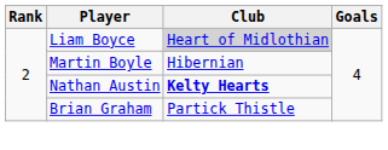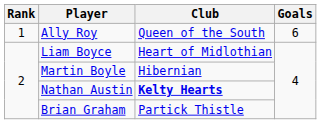 <table class="wikitable sortable" style="text-align:center">
 <tr>
 <th>Rank</th>
 <th>Player</th>
 <th>Club</th>
 <th>Goals</th>
 </tr>
 <tr>
+<td>1</td>
+<td align="left"> <a href='#'>Ally Roy</a></td>
+<td align="left"><a href='#'>Queen of the South</a></td>
+<td>6</td>
+</tr>
+<tr>
 <td rowspan="4">2</td>
 <td align="left"> <a href='#'>Liam Boyce</a></td>
-<td align="left" style="background: lightgrey;"><a href='#'>Heart of Midlothian</a></td>
+<td align="left"><a href='#'>Heart of Midlothian</a></td>
 <td rowspan="4">4</td>
 </tr>
 <tr>
 <td align="left"> <a href='#'>Martin Boyle</a></td>
 <td align="left"><a href='#'>Hibernian</a></td>
 </tr>
 <tr>
 <td align="left"> <a href='#'>Nathan Austin</a></td>
 <td align="left"><strong><a href='#'>Kelty Hearts</a></strong></td>
 </tr>
 <tr>
 <td align="left"> <a href='#'>Brian Graham</a></td>
 <td align="left"><a href='#'>Partick Thistle</a></td>
 </tr>
 </table>
